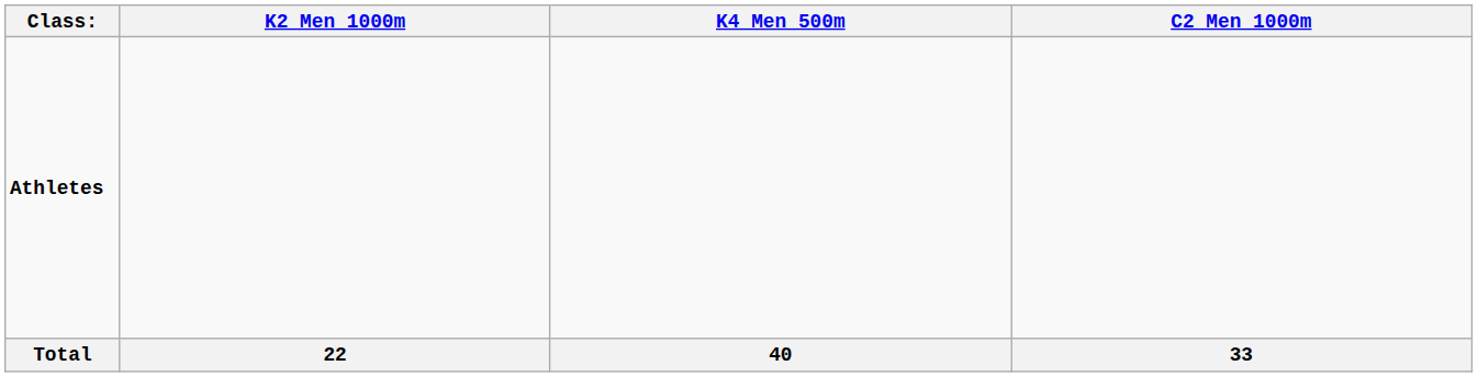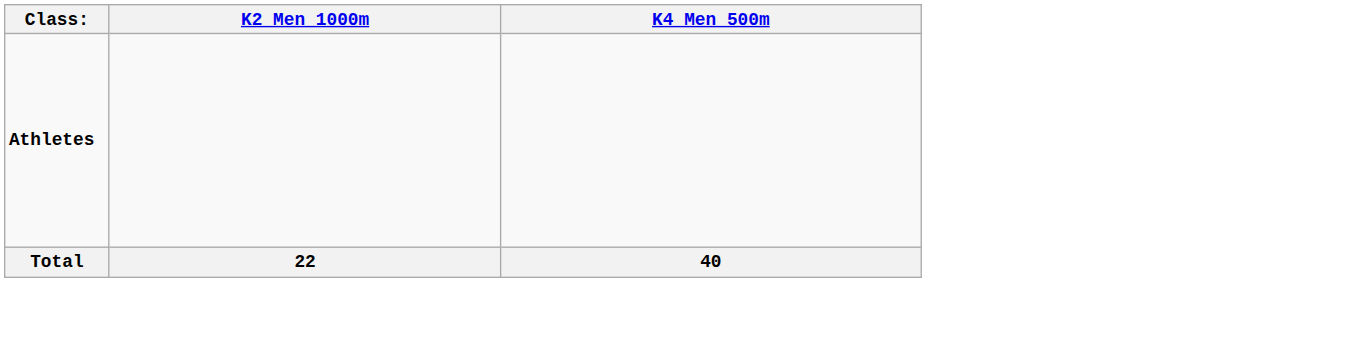 <table class="wikitable">
 <tr>
 <th width=70>Class:</th>
 <th width=280><a href='#'>K2 Men 1000m</a></th>
 <th width=300><a href='#'>K4 Men 500m</a></th>
-<th width=300><a href='#'>C2 Men 1000m</a></th>
 </tr>
 <tr>
 <td><strong>Athletes</strong></td>
 <td><br><br><br><br><br><br><br><br><br><br></td>
 <td><br><br><br><br><br><br><br><br><br></td>
-<td><br><br><br><br><br><br><br><br><br><br><br><br><br></td>
 </tr>
 <tr>
 <th>Total</th>
 <th>22</th>
 <th>40</th>
-<th>33</th>
 </tr>
 </table>
